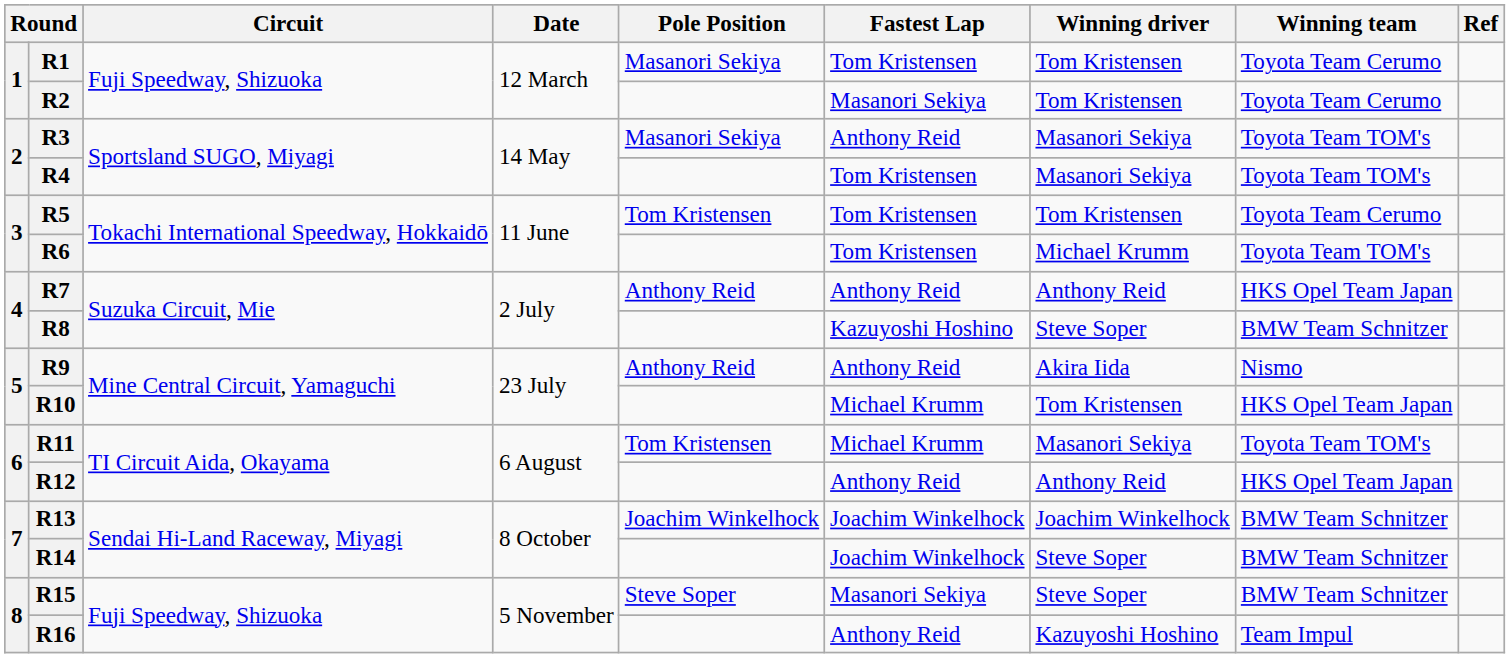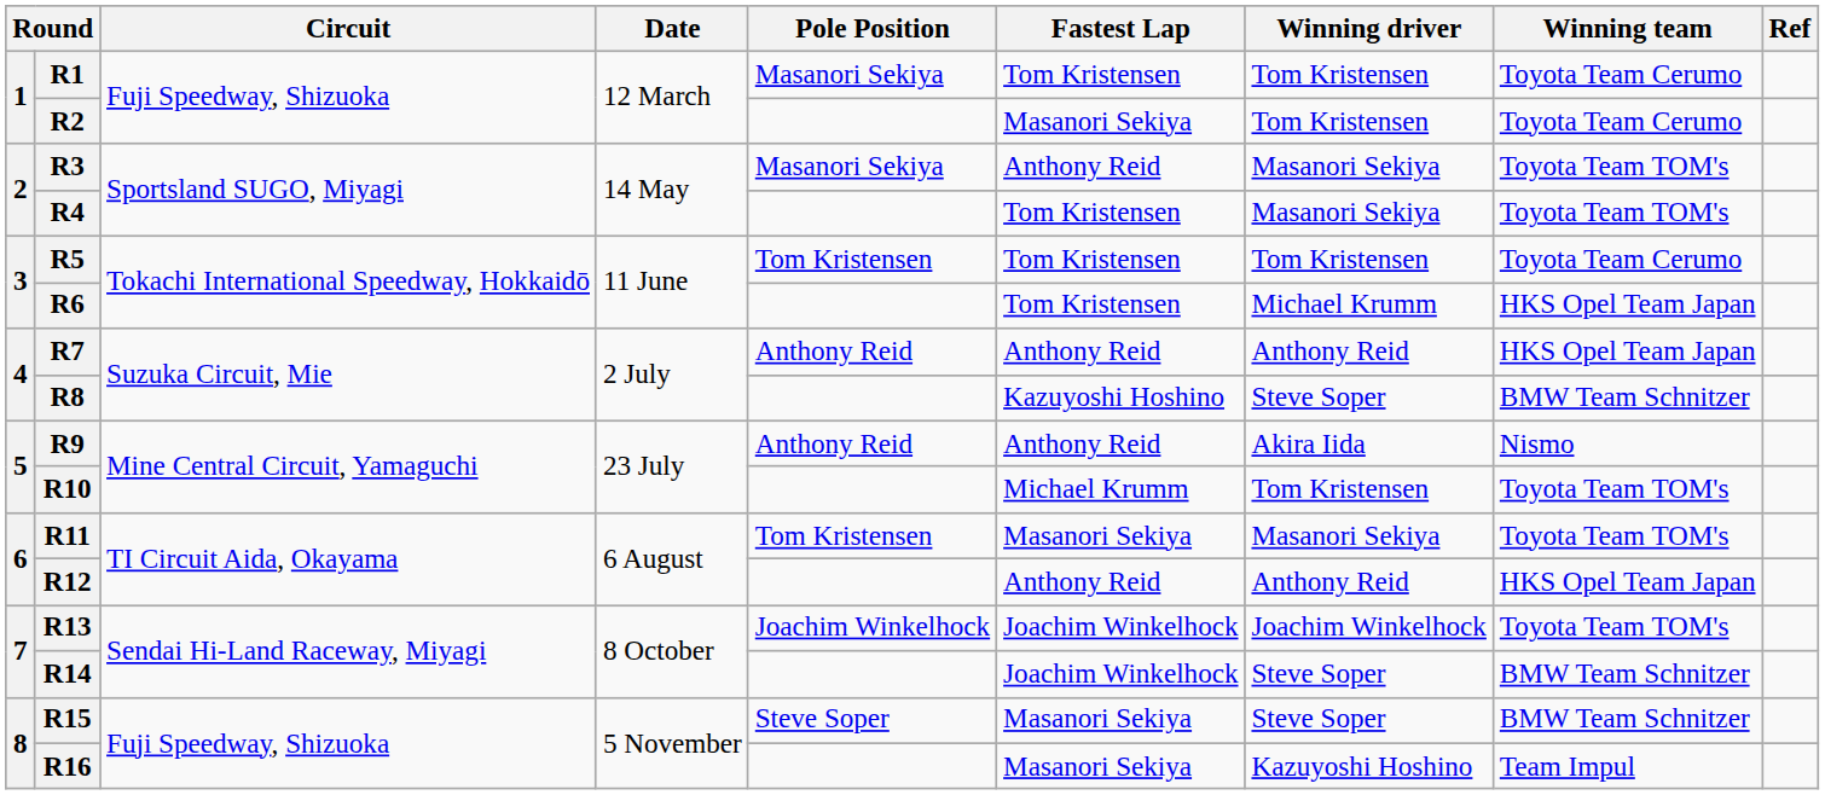 <table class="wikitable" style="font-size: 85%">
 <tr>
 <th colspan=2>Round</th>
 <th>Circuit</th>
 <th>Date</th>
 <th>Pole Position</th>
 <th>Fastest Lap</th>
 <th>Winning driver</th>
 <th>Winning team</th>
 <th>Ref</th>
 </tr>
 <tr>
 <th rowspan=2>1</th>
 <th>R1</th>
 <td rowspan=2> <a href='#'>Fuji Speedway</a>, <a href='#'>Shizuoka</a></td>
 <td rowspan=2>12 March</td>
 <td> <a href='#'>Masanori Sekiya</a></td>
 <td> <a href='#'>Tom Kristensen</a></td>
 <td> <a href='#'>Tom Kristensen</a></td>
 <td><a href='#'>Toyota Team Cerumo</a></td>
 <td></td>
 </tr>
 <tr>
 <th>R2</th>
 <td></td>
 <td> <a href='#'>Masanori Sekiya</a></td>
 <td> <a href='#'>Tom Kristensen</a></td>
 <td><a href='#'>Toyota Team Cerumo</a></td>
 <td></td>
 </tr>
 <tr>
 <th rowspan=2>2</th>
 <th>R3</th>
 <td rowspan=2> <a href='#'>Sportsland SUGO</a>, <a href='#'>Miyagi</a></td>
 <td rowspan=2>14 May</td>
 <td> <a href='#'>Masanori Sekiya</a></td>
 <td> <a href='#'>Anthony Reid</a></td>
 <td> <a href='#'>Masanori Sekiya</a></td>
 <td><a href='#'>Toyota Team TOM's</a></td>
 <td></td>
 </tr>
 <tr>
 <th>R4</th>
 <td></td>
 <td> <a href='#'>Tom Kristensen</a></td>
 <td> <a href='#'>Masanori Sekiya</a></td>
 <td><a href='#'>Toyota Team TOM's</a></td>
 <td></td>
 </tr>
 <tr>
 <th rowspan=2>3</th>
 <th>R5</th>
 <td rowspan=2> <a href='#'>Tokachi International Speedway</a>, <a href='#'>Hokkaidō</a></td>
 <td rowspan=2>11 June</td>
 <td> <a href='#'>Tom Kristensen</a></td>
 <td> <a href='#'>Tom Kristensen</a></td>
 <td> <a href='#'>Tom Kristensen</a></td>
 <td><a href='#'>Toyota Team Cerumo</a></td>
 <td></td>
 </tr>
 <tr>
 <th>R6</th>
 <td></td>
 <td> <a href='#'>Tom Kristensen</a></td>
 <td> <a href='#'>Michael Krumm</a></td>
-<td><a href='#'>Toyota Team TOM's</a></td>
+<td><a href='#'>HKS Opel Team Japan</a></td>
 <td></td>
 </tr>
 <tr>
 <th rowspan=2>4</th>
 <th>R7</th>
 <td rowspan=2> <a href='#'>Suzuka Circuit</a>, <a href='#'>Mie</a></td>
 <td rowspan=2>2 July</td>
 <td> <a href='#'>Anthony Reid</a></td>
 <td> <a href='#'>Anthony Reid</a></td>
 <td> <a href='#'>Anthony Reid</a></td>
 <td><a href='#'>HKS Opel Team Japan</a></td>
 <td></td>
 </tr>
 <tr>
 <th>R8</th>
 <td></td>
 <td> <a href='#'>Kazuyoshi Hoshino</a></td>
 <td> <a href='#'>Steve Soper</a></td>
 <td><a href='#'>BMW Team Schnitzer</a></td>
 <td></td>
 </tr>
 <tr>
 <th rowspan=2>5</th>
 <th>R9</th>
 <td rowspan=2> <a href='#'>Mine Central Circuit</a>, <a href='#'>Yamaguchi</a></td>
 <td rowspan=2>23 July</td>
 <td> <a href='#'>Anthony Reid</a></td>
 <td> <a href='#'>Anthony Reid</a></td>
 <td> <a href='#'>Akira Iida</a></td>
 <td><a href='#'>Nismo</a></td>
 <td></td>
 </tr>
 <tr>
 <th>R10</th>
 <td></td>
 <td> <a href='#'>Michael Krumm</a></td>
 <td> <a href='#'>Tom Kristensen</a></td>
-<td><a href='#'>HKS Opel Team Japan</a></td>
+<td><a href='#'>Toyota Team TOM's</a></td>
 <td></td>
 </tr>
 <tr>
 <th rowspan=2>6</th>
 <th>R11</th>
 <td rowspan=2> <a href='#'>TI Circuit Aida</a>, <a href='#'>Okayama</a></td>
 <td rowspan=2>6 August</td>
 <td> <a href='#'>Tom Kristensen</a></td>
-<td> <a href='#'>Michael Krumm</a></td>
+<td> <a href='#'>Masanori Sekiya</a></td>
 <td> <a href='#'>Masanori Sekiya</a></td>
 <td><a href='#'>Toyota Team TOM's</a></td>
 <td></td>
 </tr>
 <tr>
 <th>R12</th>
 <td></td>
 <td> <a href='#'>Anthony Reid</a></td>
 <td> <a href='#'>Anthony Reid</a></td>
 <td><a href='#'>HKS Opel Team Japan</a></td>
 <td></td>
 </tr>
 <tr>
 <th rowspan=2>7</th>
 <th>R13</th>
 <td rowspan=2> <a href='#'>Sendai Hi-Land Raceway</a>, <a href='#'>Miyagi</a></td>
 <td rowspan=2>8 October</td>
 <td> <a href='#'>Joachim Winkelhock</a></td>
 <td> <a href='#'>Joachim Winkelhock</a></td>
 <td> <a href='#'>Joachim Winkelhock</a></td>
-<td><a href='#'>BMW Team Schnitzer</a></td>
+<td><a href='#'>Toyota Team TOM's</a></td>
 <td></td>
 </tr>
 <tr>
 <th>R14</th>
 <td></td>
 <td> <a href='#'>Joachim Winkelhock</a></td>
 <td> <a href='#'>Steve Soper</a></td>
 <td><a href='#'>BMW Team Schnitzer</a></td>
 <td></td>
 </tr>
 <tr>
 <th rowspan=2>8</th>
 <th>R15</th>
 <td rowspan=2> <a href='#'>Fuji Speedway</a>, <a href='#'>Shizuoka</a></td>
 <td rowspan=2>5 November</td>
 <td> <a href='#'>Steve Soper</a></td>
 <td> <a href='#'>Masanori Sekiya</a></td>
 <td> <a href='#'>Steve Soper</a></td>
 <td><a href='#'>BMW Team Schnitzer</a></td>
 <td></td>
 </tr>
 <tr>
 <th>R16</th>
 <td></td>
-<td> <a href='#'>Anthony Reid</a></td>
+<td> <a href='#'>Masanori Sekiya</a></td>
 <td> <a href='#'>Kazuyoshi Hoshino</a></td>
 <td><a href='#'>Team Impul</a></td>
 <td></td>
 </tr>
 </table>
